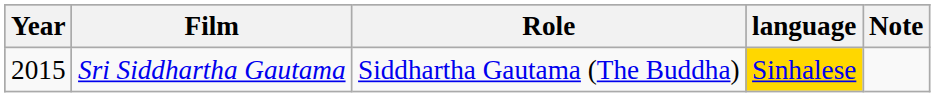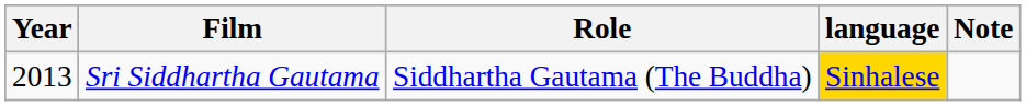 <table class="wikitable">
 <tr>
 <th>Year</th>
 <th>Film</th>
 <th>Role</th>
 <th>language</th>
 <th>Note</th>
 </tr>
 <tr>
-<td>2015</td>
+<td>2013</td>
 <td><em><a href='#'>Sri Siddhartha Gautama</a></em></td>
 <td><a href='#'>Siddhartha Gautama</a> (<a href='#'>The Buddha</a>)</td>
 <td style="background: gold;"><a href='#'>Sinhalese</a></td>
 <td></td>
 </tr>
 </table>
